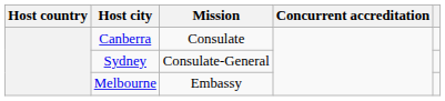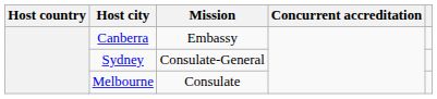 <table class="wikitable plainrowheaders" style="text-align:center;">
 <tr>
 <th scope="col">Host country</th>
 <th scope="col">Host city</th>
 <th scope="col">Mission</th>
 <th scope="col">Concurrent accreditation</th>
 <th scope="col"></th>
 </tr>
 <tr>
 <th scope="row" rowspan="3"></th>
 <td><a href='#'>Canberra</a></td>
-<td>Consulate</td>
+<td>Embassy</td>
 <td rowspan="3"></td>
 <td></td>
 </tr>
 <tr>
 <td><a href='#'>Sydney</a></td>
 <td>Consulate-General</td>
 <td></td>
 </tr>
 <tr>
 <td><a href='#'>Melbourne</a></td>
-<td>Embassy</td>
+<td>Consulate</td>
 <td></td>
 </tr>
 </table>
